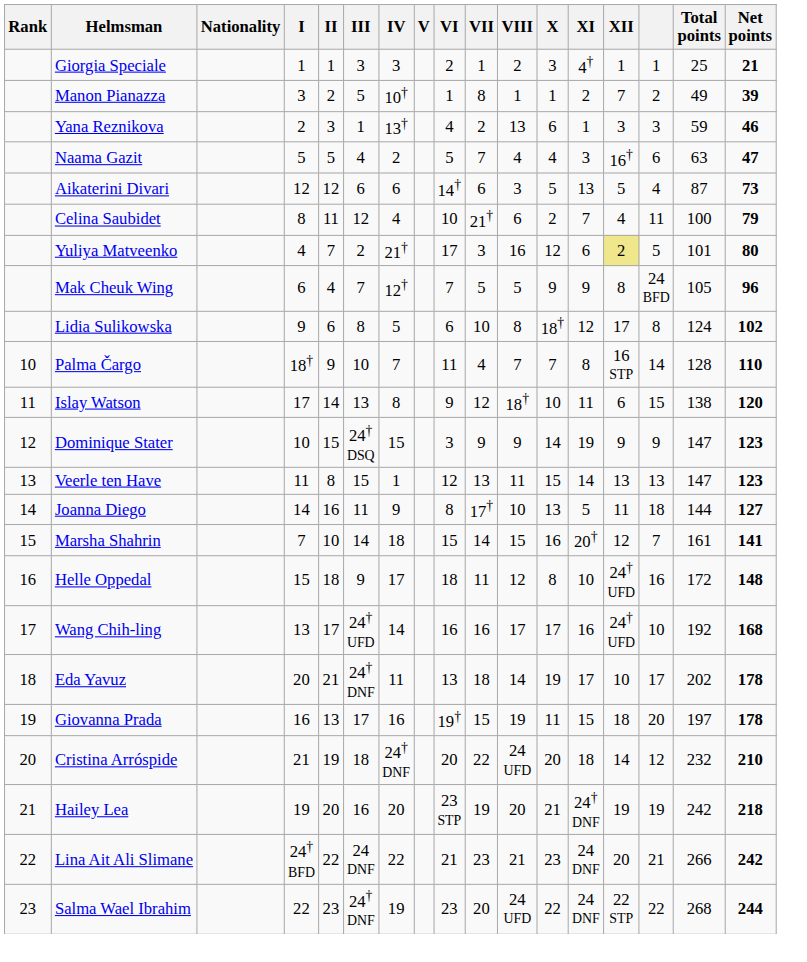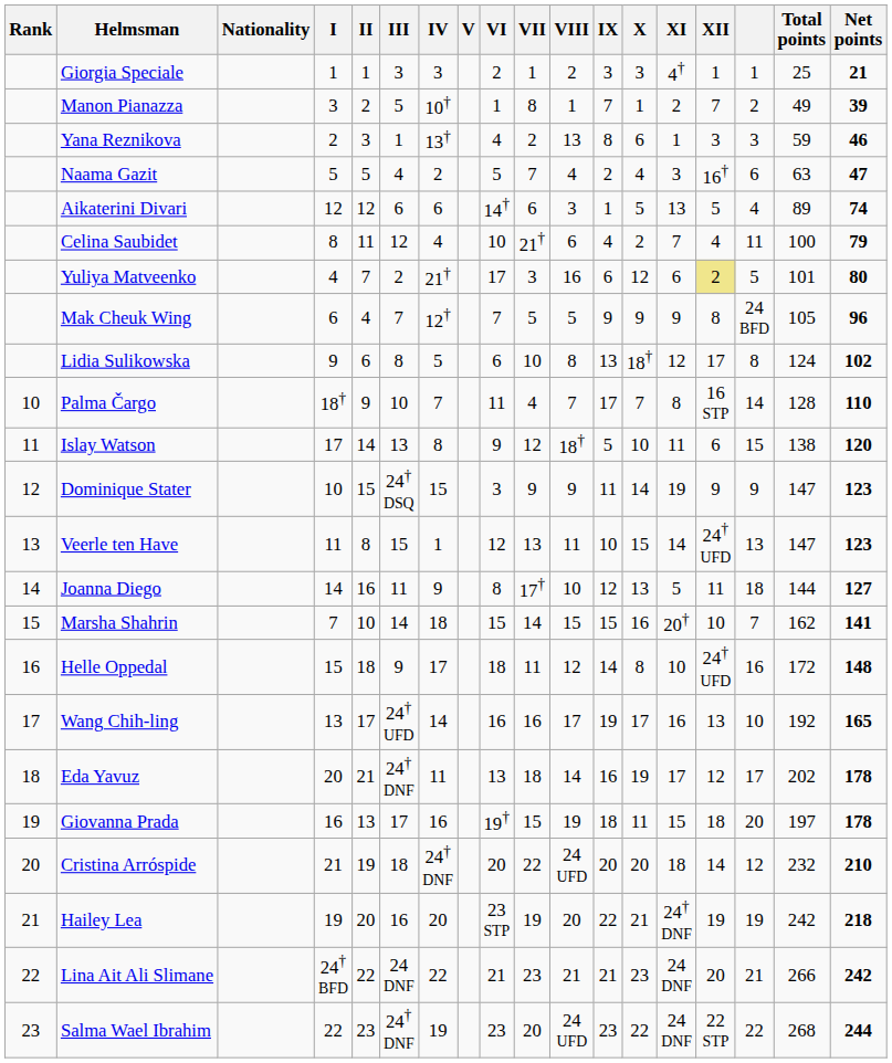 <table class="wikitable sortable" style="text-align:center">
 <tr>
 <th>Rank</th>
 <th>Helmsman</th>
 <th>Nationality</th>
 <th data-sort-type=number>I</th>
 <th data-sort-type=number>II</th>
 <th data-sort-type=number>III</th>
 <th data-sort-type=number>IV</th>
 <th data-sort-type=number>V</th>
 <th data-sort-type=number>VI</th>
 <th data-sort-type=number>VII</th>
 <th data-sort-type=number>VIII</th>
+<th data-sort-type=number>IX</th>
 <th data-sort-type=number>X</th>
 <th data-sort-type=number>XI</th>
 <th data-sort-type=number>XII</th>
 <th></th>
 <th>Total<br>points</th>
 <th>Net<br>points</th>
 </tr>
 <tr>
 <td></td>
 <td align=left><a href='#'>Giorgia Speciale</a></td>
 <td align=left></td>
 <td>1</td>
 <td>1</td>
 <td>3</td>
 <td>3</td>
 <td></td>
 <td>2</td>
 <td>1</td>
 <td>2</td>
 <td>3</td>
+<td>3</td>
 <td>4<sup>†</sup></td>
 <td>1</td>
 <td>1</td>
 <td>25</td>
 <td><strong>21</strong></td>
 </tr>
 <tr>
 <td></td>
 <td align=left><a href='#'>Manon Pianazza</a></td>
 <td align=left></td>
 <td>3</td>
 <td>2</td>
 <td>5</td>
 <td>10<sup>†</sup></td>
 <td></td>
 <td>1</td>
 <td>8</td>
 <td>1</td>
+<td>7</td>
 <td>1</td>
 <td>2</td>
 <td>7</td>
 <td>2</td>
 <td>49</td>
 <td><strong>39</strong></td>
 </tr>
 <tr>
 <td></td>
 <td align=left><a href='#'>Yana Reznikova</a></td>
 <td align=left></td>
 <td>2</td>
 <td>3</td>
 <td>1</td>
 <td>13<sup>†</sup></td>
 <td></td>
 <td>4</td>
 <td>2</td>
 <td>13</td>
+<td>8</td>
 <td>6</td>
 <td>1</td>
 <td>3</td>
 <td>3</td>
 <td>59</td>
 <td><strong>46</strong></td>
 </tr>
 <tr>
 <td></td>
 <td align=left><a href='#'>Naama Gazit</a></td>
 <td align=left></td>
 <td>5</td>
 <td>5</td>
 <td>4</td>
 <td>2</td>
 <td></td>
 <td>5</td>
 <td>7</td>
 <td>4</td>
+<td>2</td>
 <td>4</td>
 <td>3</td>
 <td>16<sup>†</sup></td>
 <td>6</td>
 <td>63</td>
 <td><strong>47</strong></td>
 </tr>
 <tr>
 <td></td>
 <td align=left><a href='#'>Aikaterini Divari</a></td>
 <td align=left></td>
 <td>12</td>
 <td>12</td>
 <td>6</td>
 <td>6</td>
 <td></td>
 <td>14<sup>†</sup></td>
 <td>6</td>
 <td>3</td>
+<td>1</td>
 <td>5</td>
 <td>13</td>
 <td>5</td>
 <td>4</td>
-<td>87</td>
-<td><strong>73</strong></td>
+<td>89</td>
+<td><strong>74</strong></td>
 </tr>
 <tr>
 <td></td>
 <td align=left><a href='#'>Celina Saubidet</a></td>
 <td align=left></td>
 <td>8</td>
 <td>11</td>
 <td>12</td>
 <td>4</td>
 <td></td>
 <td>10</td>
 <td>21<sup>†</sup></td>
 <td>6</td>
+<td>4</td>
 <td>2</td>
 <td>7</td>
 <td>4</td>
 <td>11</td>
 <td>100</td>
 <td><strong>79</strong></td>
 </tr>
 <tr>
 <td></td>
 <td align=left><a href='#'>Yuliya Matveenko</a></td>
 <td align=left></td>
 <td>4</td>
 <td>7</td>
 <td>2</td>
 <td>21<sup>†</sup></td>
 <td></td>
 <td>17</td>
 <td>3</td>
 <td>16</td>
+<td>6</td>
 <td>12</td>
 <td>6</td>
 <td style="background: khaki;">2</td>
 <td>5</td>
 <td>101</td>
 <td><strong>80</strong></td>
 </tr>
 <tr>
 <td></td>
 <td align=left><a href='#'>Mak Cheuk Wing</a></td>
 <td align=left></td>
 <td>6</td>
 <td>4</td>
 <td>7</td>
 <td>12<sup>†</sup></td>
 <td></td>
 <td>7</td>
 <td>5</td>
 <td>5</td>
 <td>9</td>
 <td>9</td>
+<td>9</td>
 <td>8</td>
 <td>24<br><small>BFD</small></td>
 <td>105</td>
 <td><strong>96</strong></td>
 </tr>
 <tr>
 <td></td>
 <td align=left><a href='#'>Lidia Sulikowska</a></td>
 <td align=left></td>
 <td>9</td>
 <td>6</td>
 <td>8</td>
 <td>5</td>
 <td></td>
 <td>6</td>
 <td>10</td>
 <td>8</td>
+<td>13</td>
 <td>18<sup>†</sup></td>
 <td>12</td>
 <td>17</td>
 <td>8</td>
 <td>124</td>
 <td><strong>102</strong></td>
 </tr>
 <tr>
 <td>10</td>
 <td align=left><a href='#'>Palma Čargo</a></td>
 <td align=left></td>
 <td>18<sup>†</sup></td>
 <td>9</td>
 <td>10</td>
 <td>7</td>
 <td></td>
 <td>11</td>
 <td>4</td>
 <td>7</td>
+<td>17</td>
 <td>7</td>
 <td>8</td>
 <td>16<br><small>STP</small></td>
 <td>14</td>
 <td>128</td>
 <td><strong>110</strong></td>
 </tr>
 <tr>
 <td>11</td>
 <td align=left><a href='#'>Islay Watson</a></td>
 <td align=left></td>
 <td>17</td>
 <td>14</td>
 <td>13</td>
 <td>8</td>
 <td></td>
 <td>9</td>
 <td>12</td>
 <td>18<sup>†</sup></td>
+<td>5</td>
 <td>10</td>
 <td>11</td>
 <td>6</td>
 <td>15</td>
 <td>138</td>
 <td><strong>120</strong></td>
 </tr>
 <tr>
 <td>12</td>
 <td align=left><a href='#'>Dominique Stater</a></td>
 <td align=left></td>
 <td>10</td>
 <td>15</td>
 <td>24<sup>†</sup><br><small>DSQ</small></td>
 <td>15</td>
 <td></td>
 <td>3</td>
 <td>9</td>
 <td>9</td>
+<td>11</td>
 <td>14</td>
 <td>19</td>
 <td>9</td>
 <td>9</td>
 <td>147</td>
 <td><strong>123</strong></td>
 </tr>
 <tr>
 <td>13</td>
 <td align=left><a href='#'>Veerle ten Have</a></td>
 <td align=left></td>
 <td>11</td>
 <td>8</td>
 <td>15</td>
 <td>1</td>
 <td></td>
 <td>12</td>
 <td>13</td>
 <td>11</td>
+<td>10</td>
 <td>15</td>
 <td>14</td>
-<td>13</td>
+<td>24<sup>†</sup><br><small>UFD</small></td>
 <td>13</td>
 <td>147</td>
 <td><strong>123</strong></td>
 </tr>
 <tr>
 <td>14</td>
 <td align=left><a href='#'>Joanna Diego</a></td>
 <td align=left></td>
 <td>14</td>
 <td>16</td>
 <td>11</td>
 <td>9</td>
 <td></td>
 <td>8</td>
 <td>17<sup>†</sup></td>
 <td>10</td>
+<td>12</td>
 <td>13</td>
 <td>5</td>
 <td>11</td>
 <td>18</td>
 <td>144</td>
 <td><strong>127</strong></td>
 </tr>
 <tr>
 <td>15</td>
 <td align=left><a href='#'>Marsha Shahrin</a></td>
 <td align=left></td>
 <td>7</td>
 <td>10</td>
 <td>14</td>
 <td>18</td>
 <td></td>
 <td>15</td>
 <td>14</td>
 <td>15</td>
+<td>15</td>
 <td>16</td>
 <td>20<sup>†</sup></td>
-<td>12</td>
+<td>10</td>
 <td>7</td>
-<td>161</td>
+<td>162</td>
 <td><strong>141</strong></td>
 </tr>
 <tr>
 <td>16</td>
 <td align=left><a href='#'>Helle Oppedal</a></td>
 <td align=left></td>
 <td>15</td>
 <td>18</td>
 <td>9</td>
 <td>17</td>
 <td></td>
 <td>18</td>
 <td>11</td>
 <td>12</td>
+<td>14</td>
 <td>8</td>
 <td>10</td>
 <td>24<sup>†</sup><br><small>UFD</small></td>
 <td>16</td>
 <td>172</td>
 <td><strong>148</strong></td>
 </tr>
 <tr>
 <td>17</td>
 <td align=left><a href='#'>Wang Chih-ling</a></td>
 <td align=left></td>
 <td>13</td>
 <td>17</td>
 <td>24<sup>†</sup><br><small>UFD</small></td>
 <td>14</td>
 <td></td>
 <td>16</td>
 <td>16</td>
 <td>17</td>
+<td>19</td>
 <td>17</td>
 <td>16</td>
-<td>24<sup>†</sup><br><small>UFD</small></td>
+<td>13</td>
 <td>10</td>
 <td>192</td>
-<td><strong>168</strong></td>
+<td><strong>165</strong></td>
 </tr>
 <tr>
 <td>18</td>
 <td align=left><a href='#'>Eda Yavuz</a></td>
 <td align=left></td>
 <td>20</td>
 <td>21</td>
 <td>24<sup>†</sup><br><small>DNF</small></td>
 <td>11</td>
 <td></td>
 <td>13</td>
 <td>18</td>
 <td>14</td>
+<td>16</td>
 <td>19</td>
 <td>17</td>
-<td>10</td>
+<td>12</td>
 <td>17</td>
 <td>202</td>
 <td><strong>178</strong></td>
 </tr>
 <tr>
 <td>19</td>
 <td align=left><a href='#'>Giovanna Prada</a></td>
 <td align=left></td>
 <td>16</td>
 <td>13</td>
 <td>17</td>
 <td>16</td>
 <td></td>
 <td>19<sup>†</sup></td>
 <td>15</td>
 <td>19</td>
+<td>18</td>
 <td>11</td>
 <td>15</td>
 <td>18</td>
 <td>20</td>
 <td>197</td>
 <td><strong>178</strong></td>
 </tr>
 <tr>
 <td>20</td>
 <td align=left><a href='#'>Cristina Arróspide</a></td>
 <td align=left></td>
 <td>21</td>
 <td>19</td>
 <td>18</td>
 <td>24<sup>†</sup><br><small>DNF</small></td>
 <td></td>
 <td>20</td>
 <td>22</td>
 <td>24<br><small>UFD</small></td>
 <td>20</td>
+<td>20</td>
 <td>18</td>
 <td>14</td>
 <td>12</td>
 <td>232</td>
 <td><strong>210</strong></td>
 </tr>
 <tr>
 <td>21</td>
 <td align=left><a href='#'>Hailey Lea</a></td>
 <td align=left></td>
 <td>19</td>
 <td>20</td>
 <td>16</td>
 <td>20</td>
 <td></td>
 <td>23<br><small>STP</small></td>
 <td>19</td>
 <td>20</td>
+<td>22</td>
 <td>21</td>
 <td>24<sup>†</sup><br><small>DNF</small></td>
 <td>19</td>
 <td>19</td>
 <td>242</td>
 <td><strong>218</strong></td>
 </tr>
 <tr>
 <td>22</td>
 <td align=left><a href='#'>Lina Ait Ali Slimane</a></td>
 <td align=left></td>
 <td>24<sup>†</sup><br><small>BFD</small></td>
 <td>22</td>
 <td>24<br><small>DNF</small></td>
 <td>22</td>
 <td></td>
 <td>21</td>
 <td>23</td>
+<td>21</td>
 <td>21</td>
 <td>23</td>
 <td>24<br><small>DNF</small></td>
 <td>20</td>
 <td>21</td>
 <td>266</td>
 <td><strong>242</strong></td>
 </tr>
 <tr>
 <td>23</td>
 <td align=left><a href='#'>Salma Wael Ibrahim</a></td>
 <td align=left></td>
 <td>22</td>
 <td>23</td>
 <td>24<sup>†</sup><br><small>DNF</small></td>
 <td>19</td>
 <td></td>
 <td>23</td>
 <td>20</td>
 <td>24<br><small>UFD</small></td>
+<td>23</td>
 <td>22</td>
 <td>24<br><small>DNF</small></td>
 <td>22<br><small>STP</small></td>
 <td>22</td>
 <td>268</td>
 <td><strong>244</strong></td>
 </tr>
 </table>
